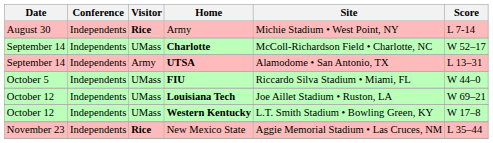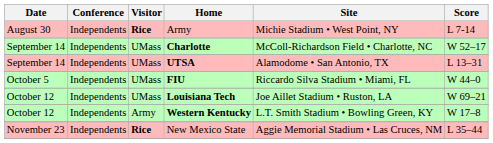 <table class="wikitable">
 <tr>
 <th>Date</th>
 <th>Conference</th>
 <th>Visitor</th>
 <th>Home</th>
 <th>Site</th>
 <th>Score</th>
 </tr>
 <tr style="background:#fbb;">
 <td>August 30</td>
 <td>Independents</td>
 <td><strong>Rice</strong></td>
 <td>Army</td>
 <td>Michie Stadium • West Point, NY</td>
 <td>L 7-14</td>
 </tr>
 <tr>
 </tr>
 <tr style="background:#bfb">
 <td>September 14</td>
 <td>Independents</td>
 <td>UMass</td>
 <td><strong>Charlotte</strong></td>
 <td>McColl-Richardson Field • Charlotte, NC</td>
 <td>W 52–17</td>
 </tr>
 <tr>
 </tr>
 <tr style="background:#fbb">
 <td>September 14</td>
 <td>Independents</td>
-<td>Army</td>
+<td>UMass</td>
 <td><strong>UTSA</strong></td>
 <td>Alamodome • San Antonio, TX</td>
 <td>L 13–31</td>
 </tr>
 <tr>
 </tr>
 <tr style="background:#bfb">
 <td>October 5</td>
 <td>Independents</td>
 <td>UMass</td>
 <td><strong>FIU</strong></td>
 <td>Riccardo Silva Stadium • Miami, FL</td>
 <td>W 44–0</td>
 </tr>
 <tr>
 </tr>
 <tr style="background:#bfb">
 <td>October 12</td>
 <td>Independents</td>
 <td>UMass</td>
 <td><strong>Louisiana Tech</strong></td>
 <td>Joe Aillet Stadium • Ruston, LA</td>
 <td>W 69–21</td>
 </tr>
 <tr>
 </tr>
 <tr style="background:#bfb">
 <td>October 12</td>
 <td>Independents</td>
-<td>UMass</td>
+<td>Army</td>
 <td><strong>Western Kentucky</strong></td>
 <td>L.T. Smith Stadium • Bowling Green, KY</td>
 <td>W 17–8</td>
 </tr>
 <tr>
 </tr>
 <tr style="background:#fbb">
 <td>November 23</td>
 <td>Independents</td>
 <td><strong>Rice</strong></td>
 <td>New Mexico State</td>
 <td>Aggie Memorial Stadium • Las Cruces, NM</td>
 <td>L 35–44</td>
 </tr>
 <tr>
 </tr>
 </table>
